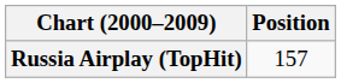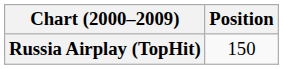 <table class="wikitable plainrowheaders" style="text-align:center">
 <tr>
 <th scope="col">Chart (2000–2009)</th>
 <th scope="col">Position</th>
 </tr>
 <tr>
 <th scope="row">Russia Airplay (TopHit)</th>
-<td>157</td>
+<td>150</td>
 </tr>
 </table>
